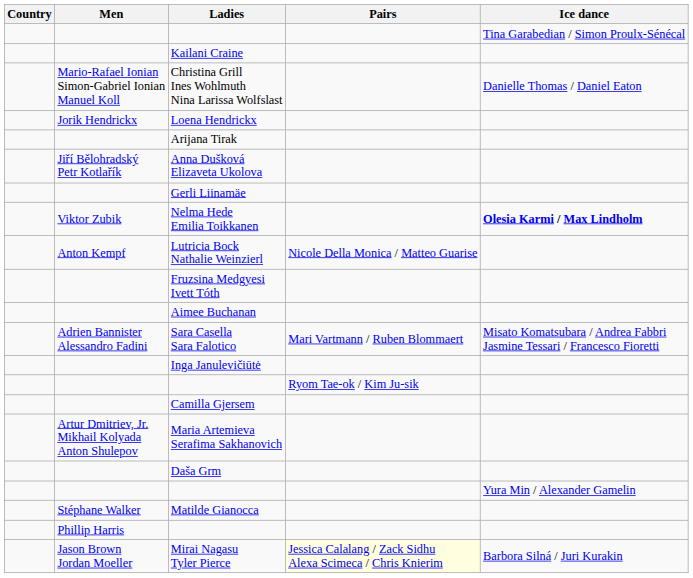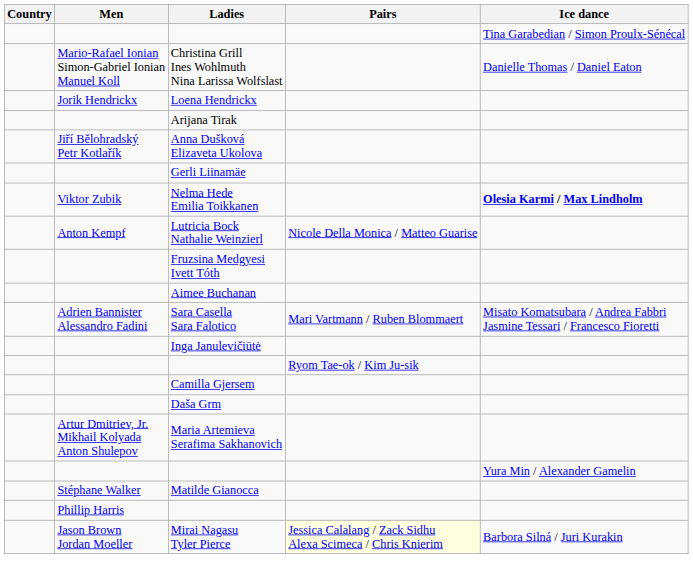 <table class="wikitable">
 <tr>
 <th>Country</th>
 <th>Men</th>
 <th>Ladies</th>
 <th>Pairs</th>
 <th>Ice dance</th>
 </tr>
 <tr>
 <td></td>
 <td></td>
 <td></td>
 <td></td>
 <td><a href='#'>Tina Garabedian</a> / <a href='#'>Simon Proulx-Sénécal</a></td>
-</tr>
-<tr>
-<td></td>
-<td></td>
-<td><a href='#'>Kailani Craine</a></td>
-<td></td>
-<td></td>
 </tr>
 <tr>
 <td></td>
 <td><a href='#'>Mario-Rafael Ionian</a> <br> Simon-Gabriel Ionian <br> <a href='#'>Manuel Koll</a></td>
 <td>Christina Grill <br> Ines Wohlmuth <br> Nina Larissa Wolfslast</td>
 <td></td>
 <td><a href='#'>Danielle Thomas</a> / <a href='#'>Daniel Eaton</a></td>
 </tr>
 <tr>
 <td></td>
 <td><a href='#'>Jorik Hendrickx</a></td>
 <td><a href='#'>Loena Hendrickx</a></td>
 <td></td>
 <td></td>
 </tr>
 <tr>
 <td></td>
 <td></td>
 <td>Arijana Tirak</td>
 <td></td>
 <td></td>
 </tr>
 <tr>
 <td></td>
 <td><a href='#'>Jiří Bělohradský</a> <br> <a href='#'>Petr Kotlařík</a></td>
 <td><a href='#'>Anna Dušková</a> <br> <a href='#'>Elizaveta Ukolova</a></td>
 <td></td>
 <td></td>
 </tr>
 <tr>
 <td></td>
 <td></td>
 <td><a href='#'>Gerli Liinamäe</a></td>
 <td></td>
 <td></td>
 </tr>
 <tr>
 <td></td>
 <td><a href='#'>Viktor Zubik</a></td>
 <td><a href='#'>Nelma Hede</a> <br> <a href='#'>Emilia Toikkanen</a></td>
 <td></td>
 <td><strong><a href='#'>Olesia Karmi</a> / <a href='#'>Max Lindholm</a></strong></td>
 </tr>
 <tr>
 <td></td>
 <td><a href='#'>Anton Kempf</a></td>
 <td><a href='#'>Lutricia Bock</a> <br> <a href='#'>Nathalie Weinzierl</a></td>
 <td><a href='#'>Nicole Della Monica</a> / <a href='#'>Matteo Guarise</a></td>
 <td></td>
 </tr>
 <tr>
 <td></td>
 <td></td>
 <td><a href='#'>Fruzsina Medgyesi</a> <br> <a href='#'>Ivett Tóth</a></td>
 <td></td>
 <td></td>
 </tr>
 <tr>
 <td></td>
 <td></td>
 <td><a href='#'>Aimee Buchanan</a></td>
 <td></td>
 <td></td>
 </tr>
 <tr>
 <td></td>
 <td><a href='#'>Adrien Bannister</a> <br> <a href='#'>Alessandro Fadini</a></td>
 <td><a href='#'>Sara Casella</a> <br> <a href='#'>Sara Falotico</a></td>
 <td><a href='#'>Mari Vartmann</a> / <a href='#'>Ruben Blommaert</a></td>
 <td><a href='#'>Misato Komatsubara</a> / <a href='#'>Andrea Fabbri</a> <br> <a href='#'>Jasmine Tessari</a> / <a href='#'>Francesco Fioretti</a></td>
 </tr>
 <tr>
 <td></td>
 <td></td>
 <td><a href='#'>Inga Janulevičiūtė</a></td>
 <td></td>
 <td></td>
 </tr>
 <tr>
 <td></td>
 <td></td>
 <td></td>
 <td><a href='#'>Ryom Tae-ok</a> / <a href='#'>Kim Ju-sik</a></td>
 <td></td>
 </tr>
 <tr>
 <td></td>
 <td></td>
 <td><a href='#'>Camilla Gjersem</a></td>
 <td></td>
 <td></td>
 </tr>
 <tr>
 <td></td>
-<td><a href='#'>Artur Dmitriev, Jr.</a> <br> <a href='#'>Mikhail Kolyada</a> <br> <a href='#'>Anton Shulepov</a></td>
-<td><a href='#'>Maria Artemieva</a> <br> <a href='#'>Serafima Sakhanovich</a></td>
+<td></td>
+<td><a href='#'>Daša Grm</a></td>
 <td></td>
 <td></td>
 </tr>
 <tr>
 <td></td>
-<td></td>
-<td><a href='#'>Daša Grm</a></td>
+<td><a href='#'>Artur Dmitriev, Jr.</a> <br> <a href='#'>Mikhail Kolyada</a> <br> <a href='#'>Anton Shulepov</a></td>
+<td><a href='#'>Maria Artemieva</a> <br> <a href='#'>Serafima Sakhanovich</a></td>
 <td></td>
 <td></td>
 </tr>
 <tr>
 <td></td>
 <td></td>
 <td></td>
 <td></td>
 <td><a href='#'>Yura Min</a> / <a href='#'>Alexander Gamelin</a></td>
 </tr>
 <tr>
 <td></td>
 <td><a href='#'>Stéphane Walker</a></td>
 <td><a href='#'>Matilde Gianocca</a></td>
 <td></td>
 <td></td>
 </tr>
 <tr>
 <td></td>
 <td><a href='#'>Phillip Harris</a></td>
 <td></td>
 <td></td>
 <td></td>
 </tr>
 <tr>
 <td></td>
 <td><a href='#'>Jason Brown</a> <br> <a href='#'>Jordan Moeller</a></td>
 <td><a href='#'>Mirai Nagasu</a> <br> <a href='#'>Tyler Pierce</a></td>
 <td style="background: lightyellow;"><a href='#'>Jessica Calalang</a> / <a href='#'>Zack Sidhu</a> <br> <a href='#'>Alexa Scimeca</a> / <a href='#'>Chris Knierim</a></td>
 <td><a href='#'>Barbora Silná</a> / <a href='#'>Juri Kurakin</a></td>
 </tr>
 </table>
